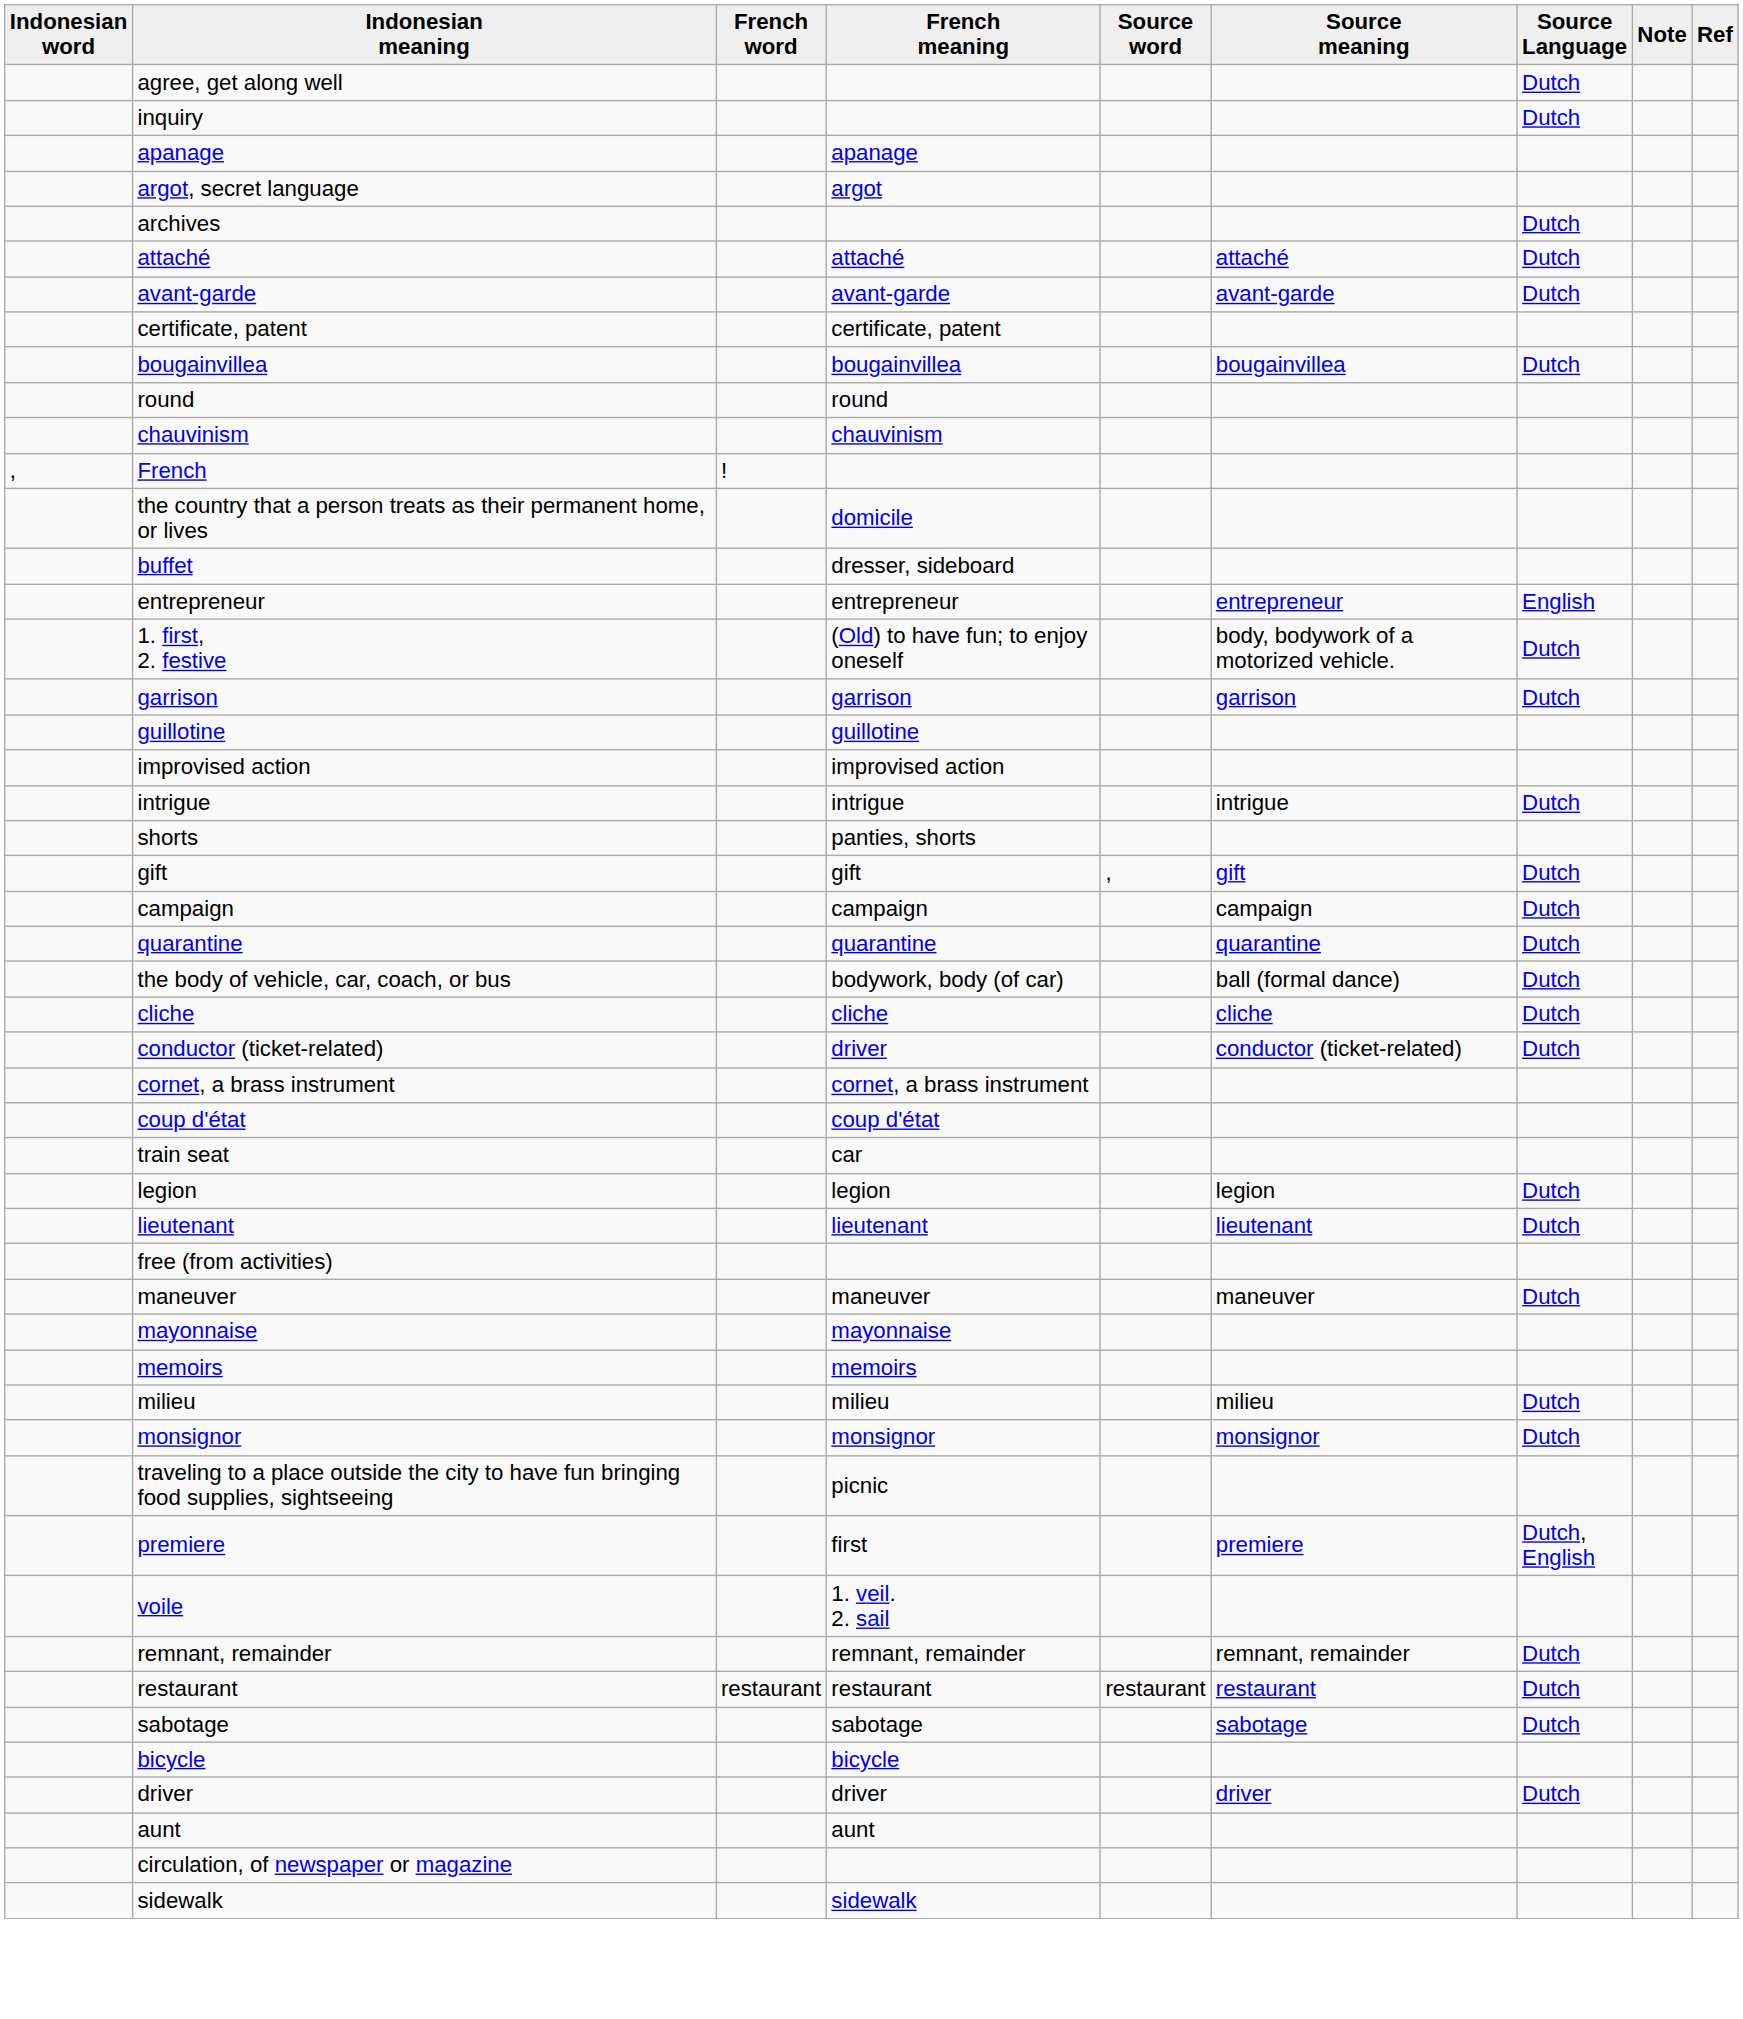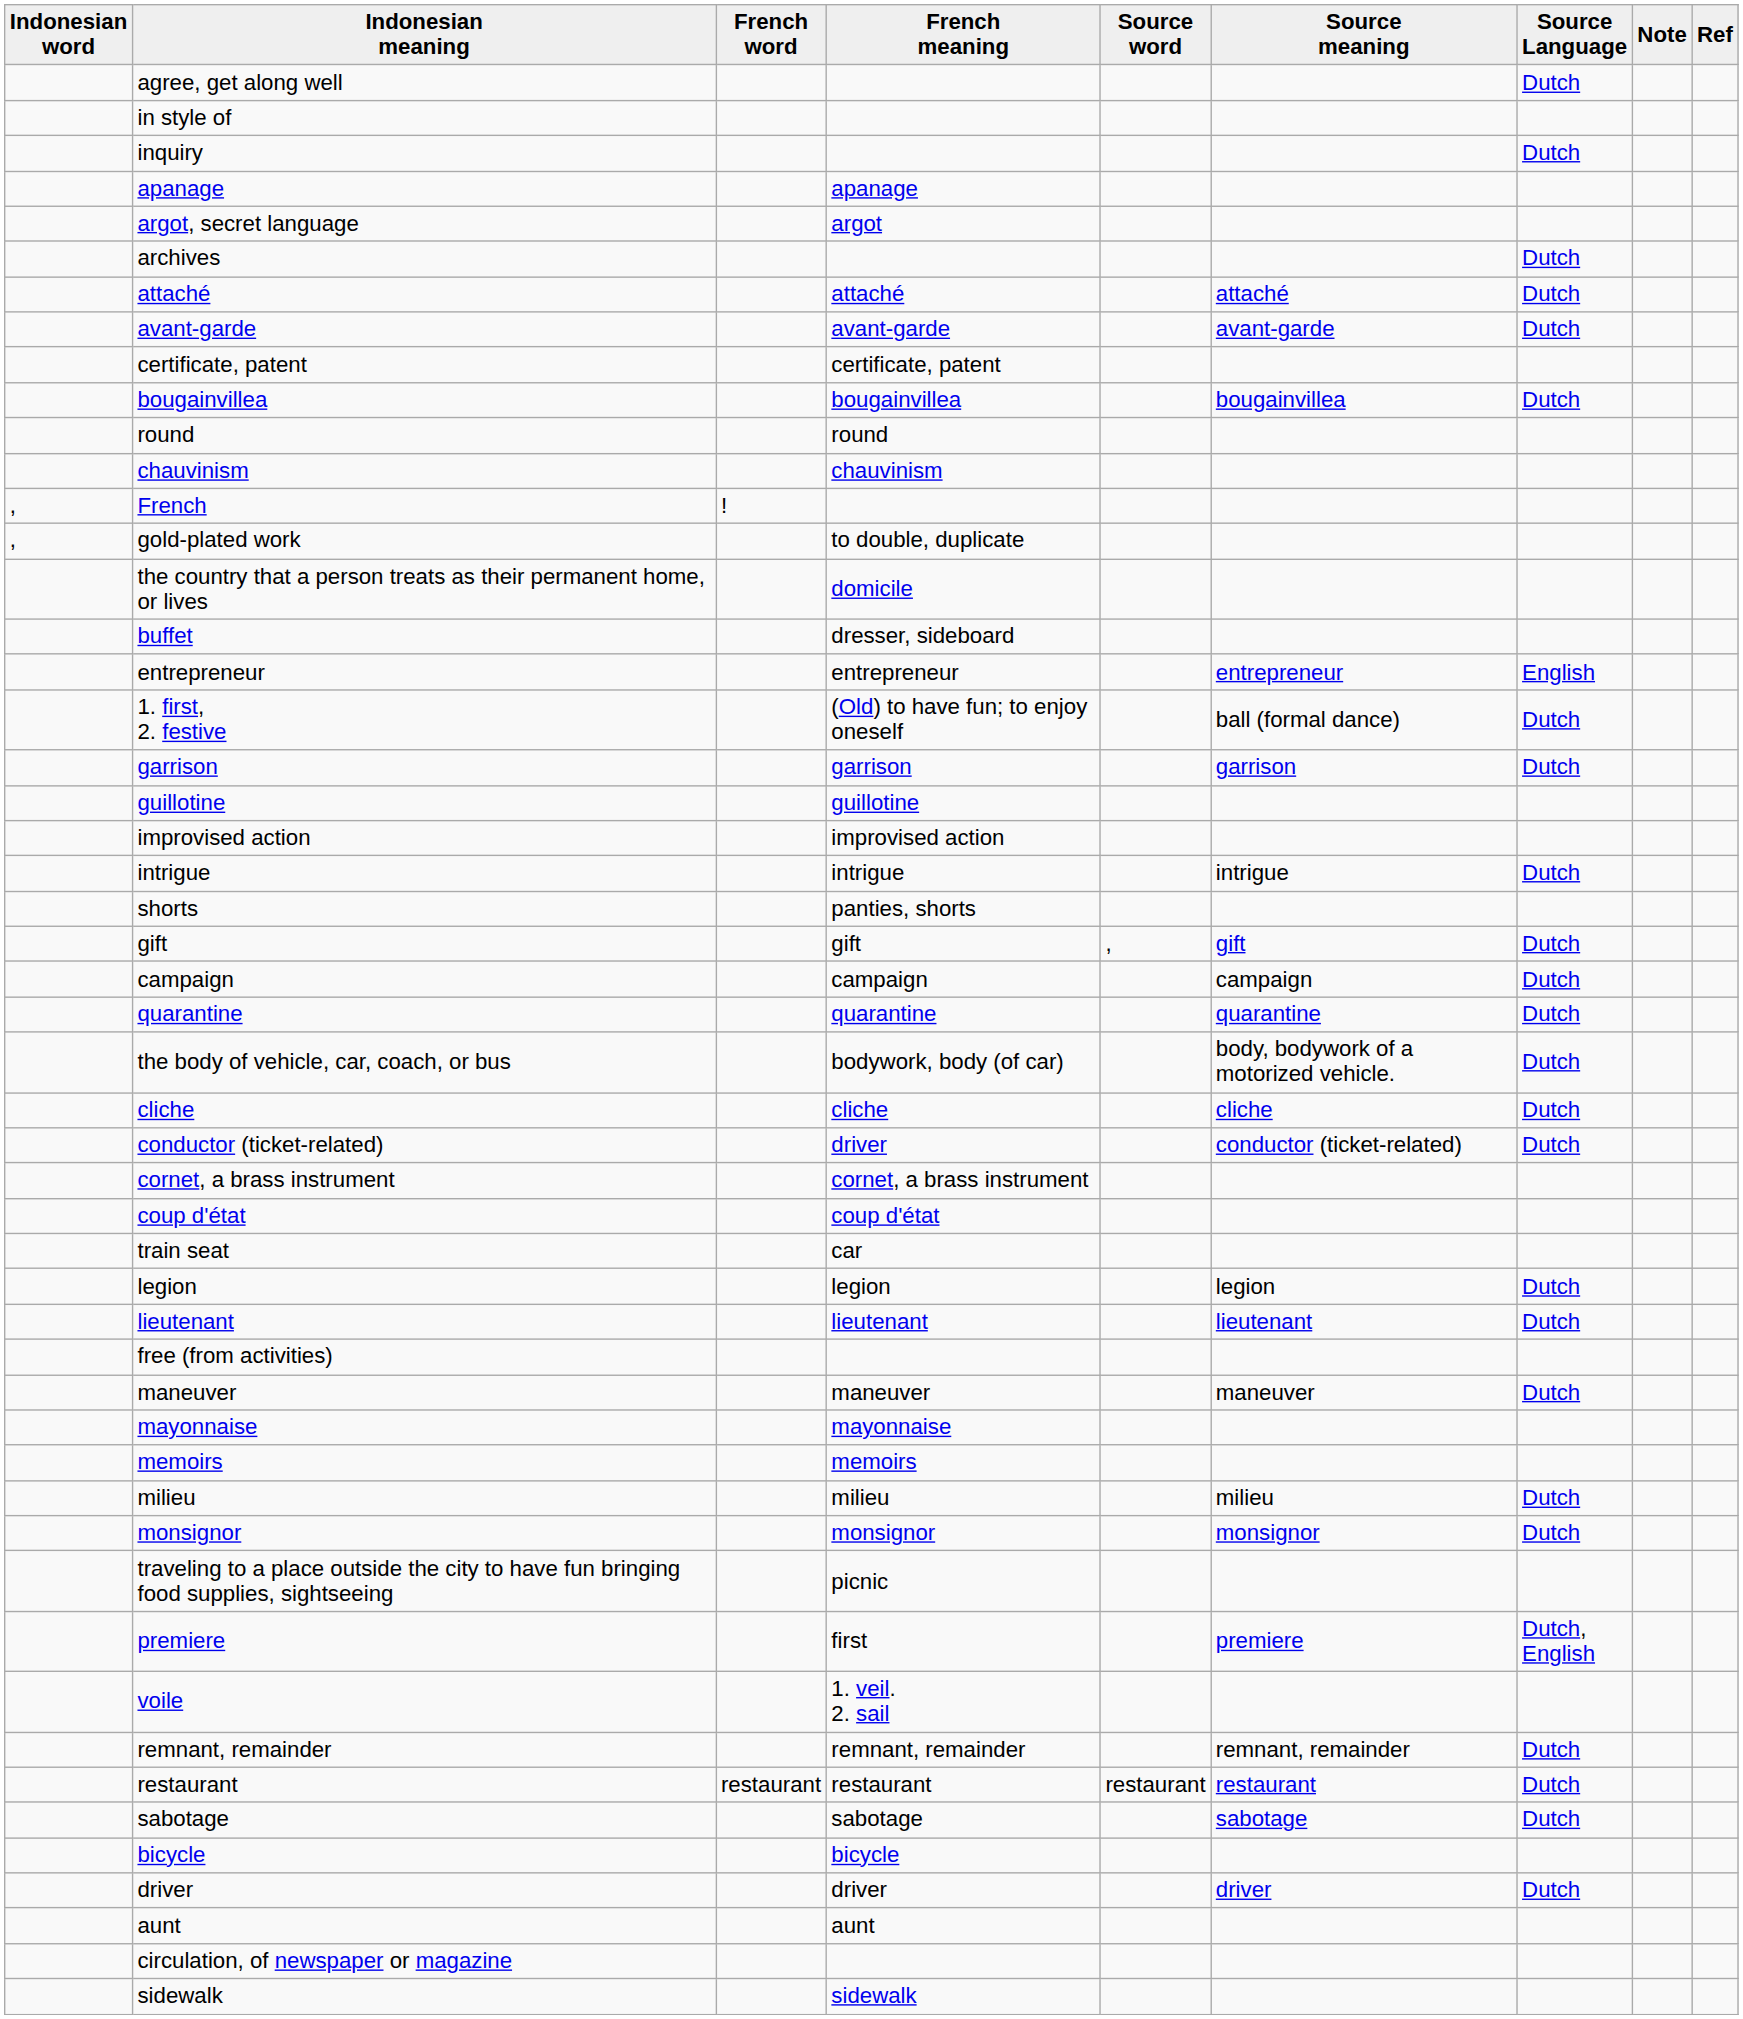 <table class="wikitable">
 <tr>
 <th style="background:#efefef;">Indonesian<br>word</th>
 <th style="background:#efefef;">Indonesian<br>meaning</th>
 <th style="background:#efefef;">French<br>word</th>
 <th style="background:#efefef;">French<br>meaning</th>
 <th style="background:#efefef;">Source<br>word</th>
 <th style="background:#efefef;">Source<br>meaning</th>
 <th style="background:#efefef;">Source<br>Language</th>
 <th style="background:#efefef;">Note</th>
 <th style="background:#efefef;">Ref</th>
 </tr>
 <tr>
 <td></td>
 <td>agree, get along well</td>
 <td></td>
 <td></td>
 <td></td>
 <td></td>
 <td><a href='#'>Dutch</a></td>
+<td><small></small></td>
+<td></td>
+</tr>
+<tr>
+<td></td>
+<td>in style of</td>
+<td></td>
+<td></td>
+<td></td>
+<td></td>
+<td></td>
 <td><small></small></td>
 <td></td>
 </tr>
 <tr>
 <td></td>
 <td>inquiry</td>
 <td></td>
 <td></td>
 <td></td>
 <td></td>
 <td><a href='#'>Dutch</a></td>
 <td><small></small></td>
 <td></td>
 </tr>
 <tr>
 <td></td>
 <td><a href='#'>apanage</a></td>
 <td></td>
 <td><a href='#'>apanage</a></td>
 <td></td>
 <td></td>
 <td></td>
 <td><small></small></td>
 <td></td>
 </tr>
 <tr>
 <td></td>
 <td><a href='#'>argot</a>, secret language</td>
 <td></td>
 <td><a href='#'>argot</a></td>
 <td></td>
 <td></td>
 <td></td>
 <td><small></small></td>
 <td></td>
 </tr>
 <tr>
 <td></td>
 <td>archives</td>
 <td></td>
 <td></td>
 <td></td>
 <td></td>
 <td><a href='#'>Dutch</a></td>
 <td><small></small></td>
 <td></td>
 </tr>
 <tr>
 <td></td>
 <td><a href='#'>attaché</a></td>
 <td></td>
 <td><a href='#'>attaché</a></td>
 <td></td>
 <td><a href='#'>attaché</a></td>
 <td><a href='#'>Dutch</a></td>
 <td><small></small></td>
 <td></td>
 </tr>
 <tr>
 <td></td>
 <td><a href='#'>avant-garde</a></td>
 <td></td>
 <td><a href='#'>avant-garde</a></td>
 <td></td>
 <td><a href='#'>avant-garde</a></td>
 <td><a href='#'>Dutch</a></td>
 <td><small></small></td>
 <td></td>
 </tr>
 <tr>
 <td></td>
 <td>certificate, patent</td>
 <td></td>
 <td>certificate, patent</td>
 <td></td>
 <td></td>
 <td></td>
 <td><small></small></td>
 <td></td>
 </tr>
 <tr>
 <td></td>
 <td><a href='#'>bougainvillea</a></td>
 <td></td>
 <td><a href='#'>bougainvillea</a></td>
 <td></td>
 <td><a href='#'>bougainvillea</a></td>
 <td><a href='#'>Dutch</a></td>
 <td><small></small></td>
 <td></td>
 </tr>
 <tr>
 <td></td>
 <td>round</td>
 <td></td>
 <td>round</td>
 <td></td>
 <td></td>
 <td></td>
 <td><small></small></td>
 <td></td>
 </tr>
 <tr>
 <td></td>
 <td><a href='#'>chauvinism</a></td>
 <td></td>
 <td><a href='#'>chauvinism</a></td>
 <td></td>
 <td></td>
 <td></td>
 <td><small></small></td>
 <td></td>
 </tr>
 <tr>
 <td><em></em>, <em></em></td>
 <td><a href='#'>French</a></td>
 <td>!</td>
 <td></td>
 <td></td>
 <td></td>
 <td></td>
 <td><small></small></td>
 <td></td>
 </tr>
 <tr>
+<td>, <em></em></td>
+<td>gold-plated work</td>
+<td></td>
+<td>to double, duplicate</td>
+<td></td>
+<td></td>
+<td></td>
+<td><small></small></td>
+<td></td>
+</tr>
+<tr>
 <td></td>
 <td>the country that a person treats as their permanent home, or lives</td>
 <td></td>
 <td><a href='#'>domicile</a></td>
 <td></td>
 <td></td>
 <td></td>
 <td><small></small></td>
 <td></td>
 </tr>
 <tr>
 <td></td>
 <td><a href='#'>buffet</a></td>
 <td></td>
 <td>dresser, sideboard</td>
 <td></td>
 <td></td>
 <td></td>
 <td><small></small></td>
 <td></td>
 </tr>
 <tr>
 <td></td>
 <td>entrepreneur</td>
 <td></td>
 <td>entrepreneur</td>
 <td></td>
 <td><a href='#'>entrepreneur</a></td>
 <td><a href='#'>English</a></td>
 <td><small></small></td>
 <td></td>
 </tr>
 <tr>
 <td></td>
 <td>1. <a href='#'>first</a>, <br>2. <a href='#'>festive</a></td>
 <td></td>
 <td>(<a href='#'>Old</a>) to have fun; to enjoy oneself</td>
 <td></td>
-<td>body, bodywork of a motorized vehicle.</td>
+<td>ball (formal dance)</td>
 <td><a href='#'>Dutch</a></td>
 <td><small></small></td>
 <td></td>
 </tr>
 <tr>
 <td></td>
 <td><a href='#'>garrison</a></td>
 <td></td>
 <td><a href='#'>garrison</a></td>
 <td></td>
 <td><a href='#'>garrison</a></td>
 <td><a href='#'>Dutch</a></td>
 <td><small></small></td>
 <td></td>
 </tr>
 <tr>
 <td></td>
 <td><a href='#'>guillotine</a></td>
 <td></td>
 <td><a href='#'>guillotine</a></td>
 <td></td>
 <td></td>
 <td></td>
 <td><small></small></td>
 <td></td>
 </tr>
 <tr>
 <td></td>
 <td>improvised action</td>
 <td></td>
 <td>improvised action</td>
 <td></td>
 <td></td>
 <td></td>
 <td><small></small></td>
 <td></td>
 </tr>
 <tr>
 <td></td>
 <td>intrigue</td>
 <td></td>
 <td>intrigue</td>
 <td></td>
 <td>intrigue</td>
 <td><a href='#'>Dutch</a></td>
 <td><small></small></td>
 <td></td>
 </tr>
 <tr>
 <td></td>
 <td>shorts</td>
 <td></td>
 <td>panties, shorts</td>
 <td></td>
 <td></td>
 <td></td>
 <td><small></small></td>
 <td></td>
 </tr>
 <tr>
 <td></td>
 <td>gift</td>
 <td></td>
 <td>gift</td>
 <td>, <em></em></td>
 <td><a href='#'>gift</a></td>
 <td><a href='#'>Dutch</a></td>
 <td><small></small></td>
 <td></td>
 </tr>
 <tr>
 <td></td>
 <td>campaign</td>
 <td></td>
 <td>campaign</td>
 <td></td>
 <td>campaign</td>
 <td><a href='#'>Dutch</a></td>
 <td><small></small></td>
 <td></td>
 </tr>
 <tr>
 <td></td>
 <td><a href='#'>quarantine</a></td>
 <td></td>
 <td><a href='#'>quarantine</a></td>
 <td></td>
 <td><a href='#'>quarantine</a></td>
 <td><a href='#'>Dutch</a></td>
 <td><small></small></td>
 <td></td>
 </tr>
 <tr>
 <td></td>
 <td>the body of vehicle, car, coach, or bus</td>
 <td></td>
 <td>bodywork, body (of car)</td>
 <td></td>
-<td>ball (formal dance)</td>
+<td>body, bodywork of a motorized vehicle.</td>
 <td><a href='#'>Dutch</a></td>
 <td><small></small></td>
 <td></td>
 </tr>
 <tr>
 <td></td>
 <td><a href='#'>cliche</a></td>
 <td></td>
 <td><a href='#'>cliche</a></td>
 <td></td>
 <td><a href='#'>cliche</a></td>
 <td><a href='#'>Dutch</a></td>
 <td><small></small></td>
 <td></td>
 </tr>
 <tr>
 <td></td>
 <td><a href='#'>conductor</a> (ticket-related)</td>
 <td></td>
 <td><a href='#'>driver</a></td>
 <td></td>
 <td><a href='#'>conductor</a> (ticket-related)</td>
 <td><a href='#'>Dutch</a></td>
 <td><small></small></td>
 <td></td>
 </tr>
 <tr>
 <td></td>
 <td><a href='#'>cornet</a>, a brass instrument</td>
 <td></td>
 <td><a href='#'>cornet</a>, a brass instrument</td>
 <td></td>
 <td></td>
 <td></td>
 <td><small></small></td>
 <td></td>
 </tr>
 <tr>
 <td></td>
 <td><a href='#'>coup d'état</a></td>
 <td></td>
 <td><a href='#'>coup d'état</a></td>
 <td></td>
 <td></td>
 <td></td>
 <td><small></small></td>
 <td></td>
 </tr>
 <tr>
 <td></td>
 <td>train seat</td>
 <td></td>
 <td>car</td>
 <td></td>
 <td></td>
 <td></td>
 <td><small></small></td>
 <td></td>
 </tr>
 <tr>
 <td></td>
 <td>legion</td>
 <td></td>
 <td>legion</td>
 <td></td>
 <td>legion</td>
 <td><a href='#'>Dutch</a></td>
 <td><small></small></td>
 <td></td>
 </tr>
 <tr>
 <td></td>
 <td><a href='#'>lieutenant</a></td>
 <td></td>
 <td><a href='#'>lieutenant</a></td>
 <td></td>
 <td><a href='#'>lieutenant</a></td>
 <td><a href='#'>Dutch</a></td>
 <td><small></small></td>
 <td></td>
 </tr>
 <tr>
 <td></td>
 <td>free (from activities)</td>
 <td></td>
 <td></td>
 <td></td>
 <td></td>
 <td></td>
 <td><small></small></td>
 <td></td>
 </tr>
 <tr>
 <td></td>
 <td>maneuver</td>
 <td></td>
 <td>maneuver</td>
 <td></td>
 <td>maneuver</td>
 <td><a href='#'>Dutch</a></td>
 <td><small></small></td>
 <td></td>
 </tr>
 <tr>
 <td></td>
 <td><a href='#'>mayonnaise</a></td>
 <td></td>
 <td><a href='#'>mayonnaise</a></td>
 <td></td>
 <td></td>
 <td></td>
 <td><small></small></td>
 <td></td>
 </tr>
 <tr>
 <td></td>
 <td><a href='#'>memoirs</a></td>
 <td></td>
 <td><a href='#'>memoirs</a></td>
 <td></td>
 <td></td>
 <td></td>
 <td><small></small></td>
 <td></td>
 </tr>
 <tr>
 <td></td>
 <td>milieu</td>
 <td></td>
 <td>milieu</td>
 <td></td>
 <td>milieu</td>
 <td><a href='#'>Dutch</a></td>
 <td><small></small></td>
 <td></td>
 </tr>
 <tr>
 <td></td>
 <td><a href='#'>monsignor</a></td>
 <td></td>
 <td><a href='#'>monsignor</a></td>
 <td></td>
 <td><a href='#'>monsignor</a></td>
 <td><a href='#'>Dutch</a></td>
 <td><small></small></td>
 <td></td>
 </tr>
 <tr>
 <td></td>
 <td>traveling to a place outside the city to have fun bringing food supplies, sightseeing</td>
 <td></td>
 <td>picnic</td>
 <td></td>
 <td></td>
 <td></td>
 <td><small></small></td>
 <td></td>
 </tr>
 <tr>
 <td></td>
 <td><a href='#'>premiere</a></td>
 <td></td>
 <td>first</td>
 <td></td>
 <td><a href='#'>premiere</a></td>
 <td><a href='#'>Dutch</a>, <br><a href='#'>English</a></td>
 <td><small></small></td>
 <td></td>
 </tr>
 <tr>
 <td></td>
 <td><a href='#'>voile</a></td>
 <td></td>
 <td>1. <a href='#'>veil</a>. <br>2. <a href='#'>sail</a></td>
 <td></td>
 <td></td>
 <td></td>
 <td><small></small></td>
 <td></td>
 </tr>
 <tr>
 <td></td>
 <td>remnant, remainder</td>
 <td></td>
 <td>remnant, remainder</td>
 <td></td>
 <td>remnant, remainder</td>
 <td><a href='#'>Dutch</a></td>
 <td><small></small></td>
 <td></td>
 </tr>
 <tr>
 <td></td>
 <td>restaurant</td>
 <td>restaurant</td>
 <td>restaurant</td>
 <td>restaurant</td>
 <td><a href='#'>restaurant</a></td>
 <td><a href='#'>Dutch</a></td>
 <td></td>
 <td></td>
 </tr>
 <tr>
 <td></td>
 <td>sabotage</td>
 <td></td>
 <td>sabotage</td>
 <td></td>
 <td><a href='#'>sabotage</a></td>
 <td><a href='#'>Dutch</a></td>
 <td><small></small></td>
 <td></td>
 </tr>
 <tr>
 <td></td>
 <td><a href='#'>bicycle</a></td>
 <td></td>
 <td><a href='#'>bicycle</a></td>
 <td></td>
 <td></td>
 <td></td>
 <td><small></small></td>
 <td></td>
 </tr>
 <tr>
 <td></td>
 <td>driver</td>
 <td></td>
 <td>driver</td>
 <td></td>
 <td><a href='#'>driver</a></td>
 <td><a href='#'>Dutch</a></td>
 <td><small></small></td>
 <td></td>
 </tr>
 <tr>
 <td></td>
 <td>aunt</td>
 <td></td>
 <td>aunt</td>
 <td></td>
 <td></td>
 <td></td>
 <td><small></small></td>
 <td></td>
 </tr>
 <tr>
 <td></td>
 <td>circulation, of <a href='#'>newspaper</a> or <a href='#'>magazine</a></td>
 <td></td>
 <td></td>
 <td></td>
 <td></td>
 <td></td>
 <td><small></small></td>
 <td></td>
 </tr>
 <tr>
 <td></td>
 <td>sidewalk</td>
 <td></td>
 <td><a href='#'>sidewalk</a></td>
 <td></td>
 <td></td>
 <td></td>
 <td><small></small></td>
 <td></td>
 </tr>
 </table>
